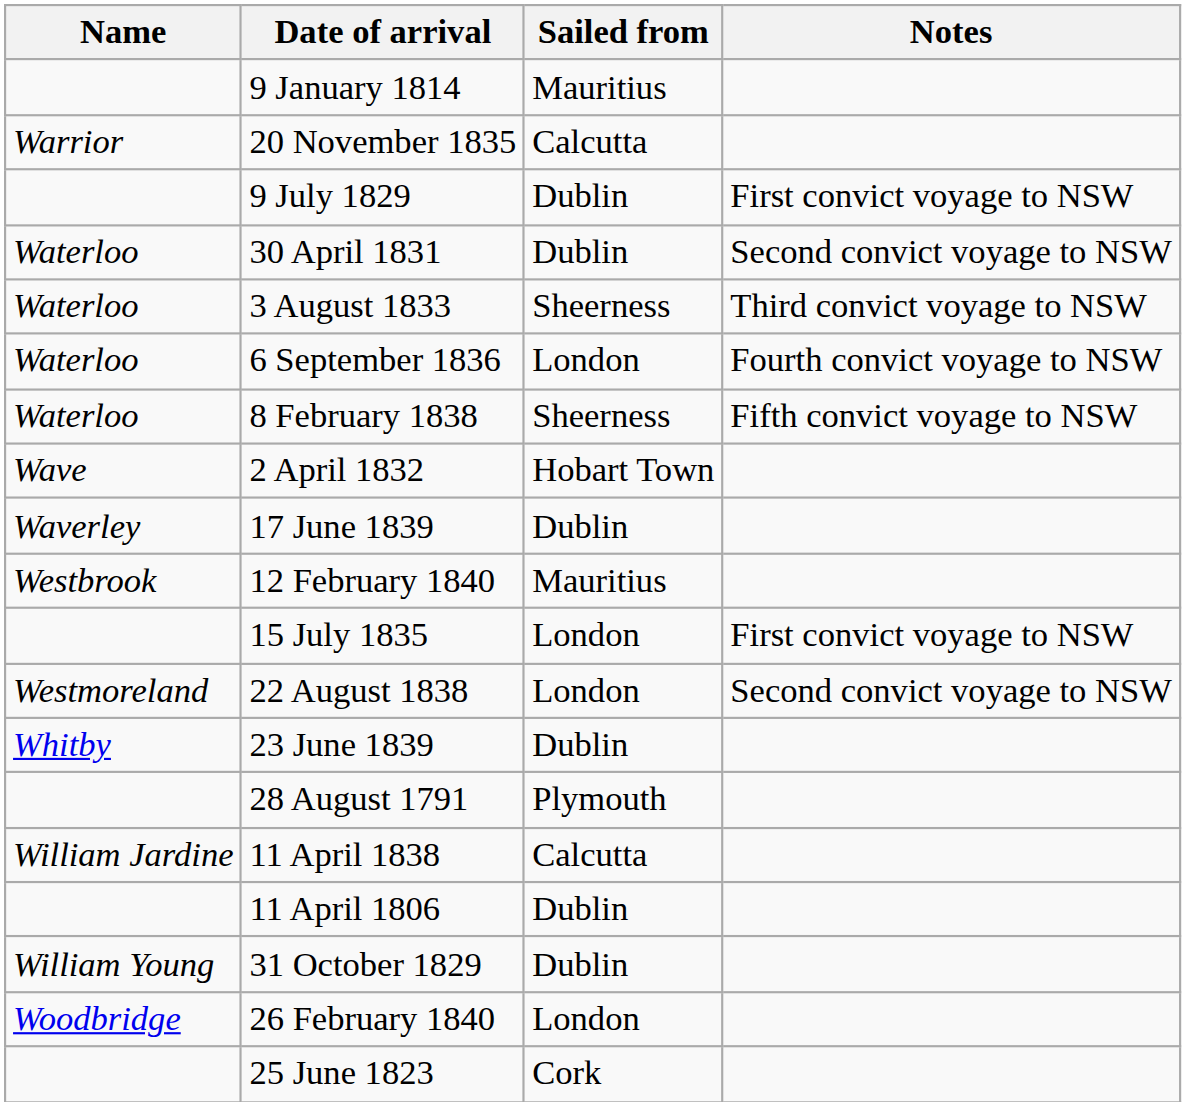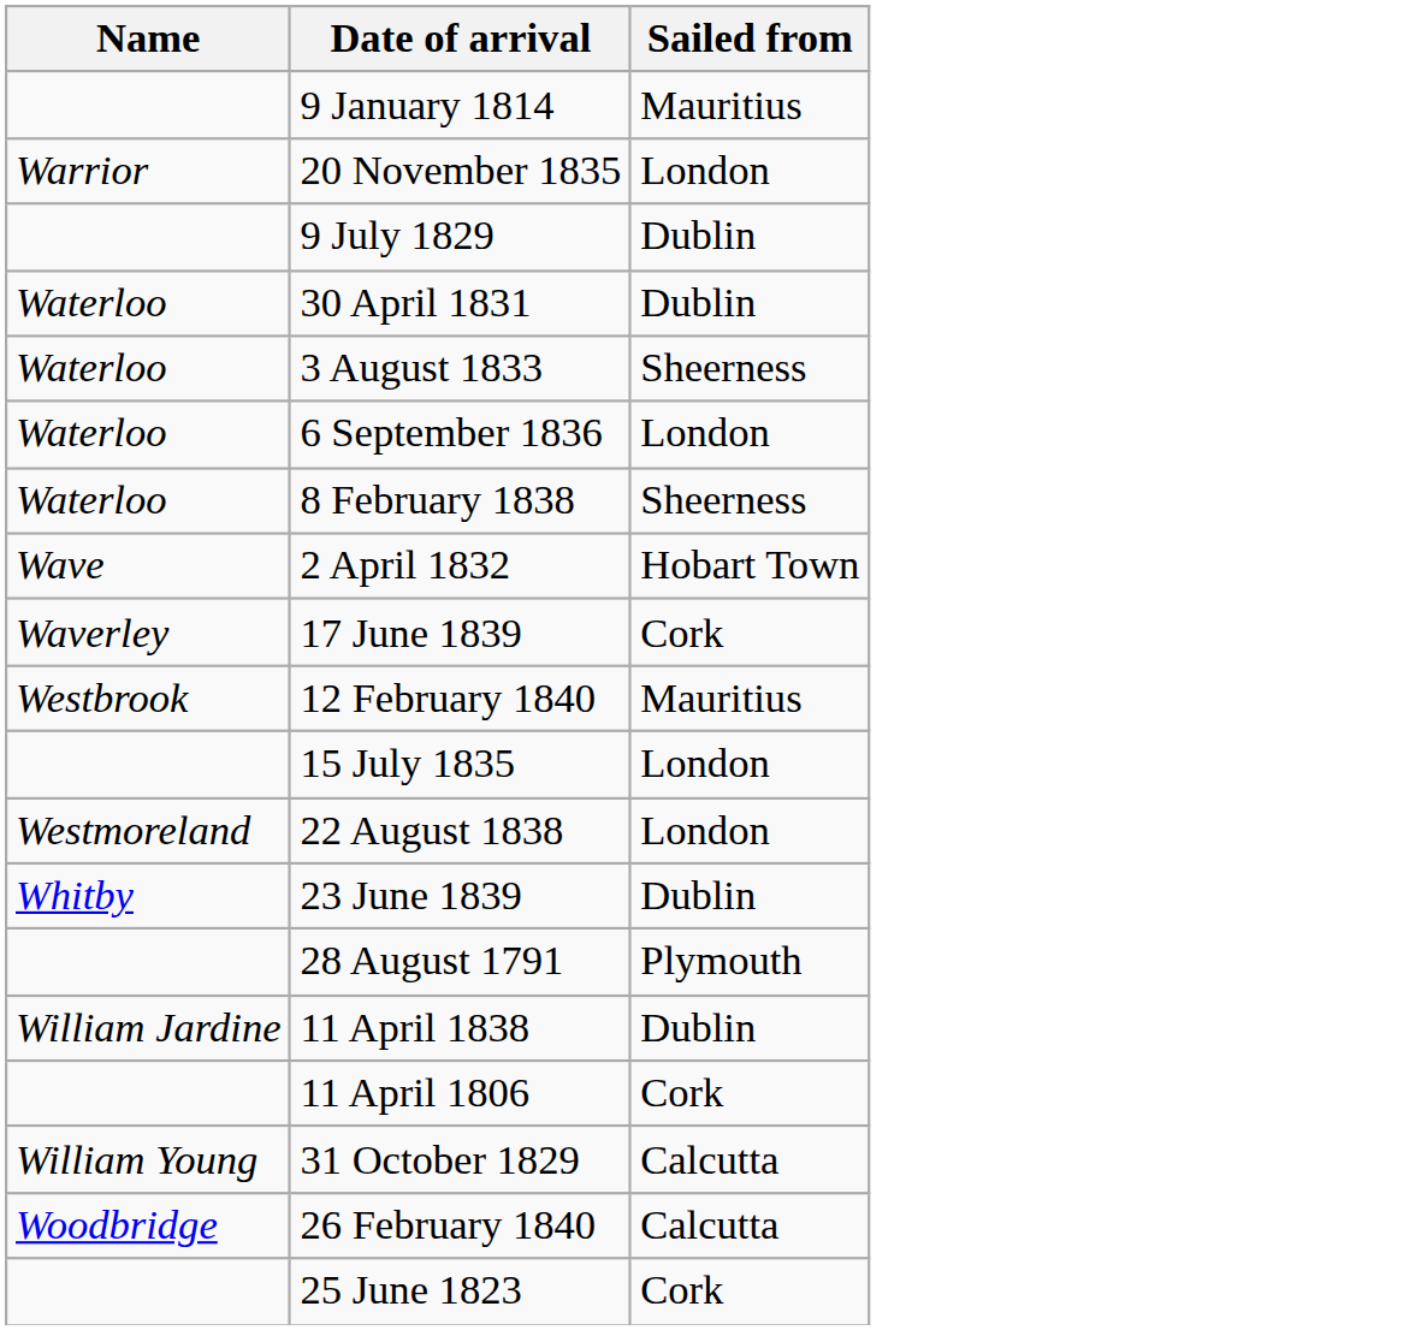 <table class="wikitable sortable" border="1">
 <tr>
 <th>Name</th>
 <th>Date of arrival</th>
 <th>Sailed from</th>
-<th>Notes</th>
 </tr>
 <tr>
 <td></td>
 <td>9 January 1814</td>
 <td>Mauritius</td>
-<td></td>
 </tr>
 <tr>
 <td><em>Warrior</em></td>
 <td>20 November 1835</td>
-<td>Calcutta</td>
-<td></td>
+<td>London</td>
 </tr>
 <tr>
 <td></td>
 <td>9 July 1829</td>
 <td>Dublin</td>
-<td>First convict voyage to NSW</td>
 </tr>
 <tr>
 <td><em>Waterloo</em></td>
 <td>30 April 1831</td>
 <td>Dublin</td>
-<td>Second convict voyage to NSW</td>
 </tr>
 <tr>
 <td><em>Waterloo</em></td>
 <td>3 August 1833</td>
 <td>Sheerness</td>
-<td>Third convict voyage to NSW</td>
 </tr>
 <tr>
 <td><em>Waterloo</em></td>
 <td>6 September 1836</td>
 <td>London</td>
-<td>Fourth convict voyage to NSW</td>
 </tr>
 <tr>
 <td><em>Waterloo</em></td>
 <td>8 February 1838</td>
 <td>Sheerness</td>
-<td>Fifth convict voyage to NSW</td>
 </tr>
 <tr>
 <td><em>Wave</em></td>
 <td>2 April 1832</td>
 <td>Hobart Town</td>
-<td></td>
 </tr>
 <tr>
 <td><em>Waverley</em></td>
 <td>17 June 1839</td>
-<td>Dublin</td>
-<td></td>
+<td>Cork</td>
 </tr>
 <tr>
 <td><em>Westbrook</em></td>
 <td>12 February 1840</td>
 <td>Mauritius</td>
-<td></td>
 </tr>
 <tr>
 <td></td>
 <td>15 July 1835</td>
 <td>London</td>
-<td>First convict voyage to NSW</td>
 </tr>
 <tr>
 <td><em>Westmoreland</em></td>
 <td>22 August 1838</td>
 <td>London</td>
-<td>Second convict voyage to NSW</td>
 </tr>
 <tr>
 <td><em><a href='#'>Whitby</a></em></td>
 <td>23 June 1839</td>
 <td>Dublin</td>
-<td></td>
 </tr>
 <tr>
 <td></td>
 <td>28 August 1791</td>
 <td>Plymouth</td>
-<td></td>
 </tr>
 <tr>
 <td><em>William Jardine</em></td>
 <td>11 April 1838</td>
-<td>Calcutta</td>
-<td></td>
+<td>Dublin</td>
 </tr>
 <tr>
 <td></td>
 <td>11 April 1806</td>
-<td>Dublin</td>
-<td></td>
+<td>Cork</td>
 </tr>
 <tr>
 <td><em>William Young</em></td>
 <td>31 October 1829</td>
-<td>Dublin</td>
-<td></td>
+<td>Calcutta</td>
 </tr>
 <tr>
 <td><a href='#'><em>Woodbridge</em></a></td>
 <td>26 February 1840</td>
-<td>London</td>
-<td></td>
+<td>Calcutta</td>
 </tr>
 <tr>
 <td></td>
 <td>25 June 1823</td>
 <td>Cork</td>
-<td></td>
 </tr>
 </table>
